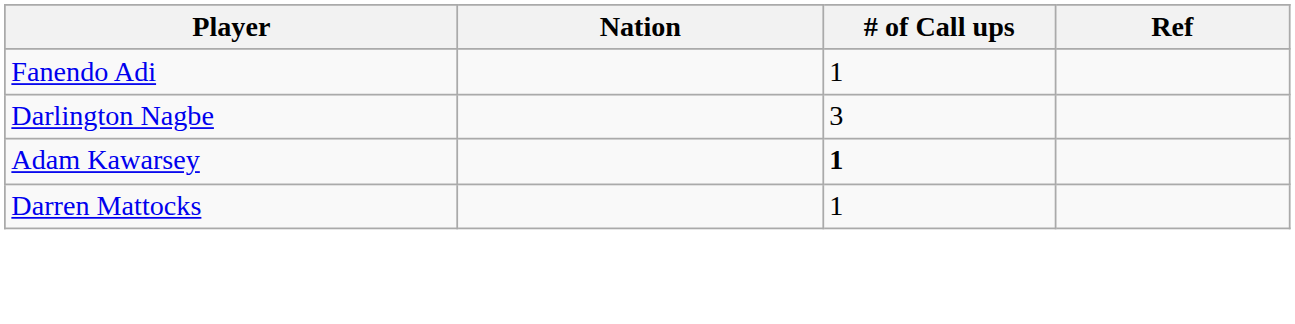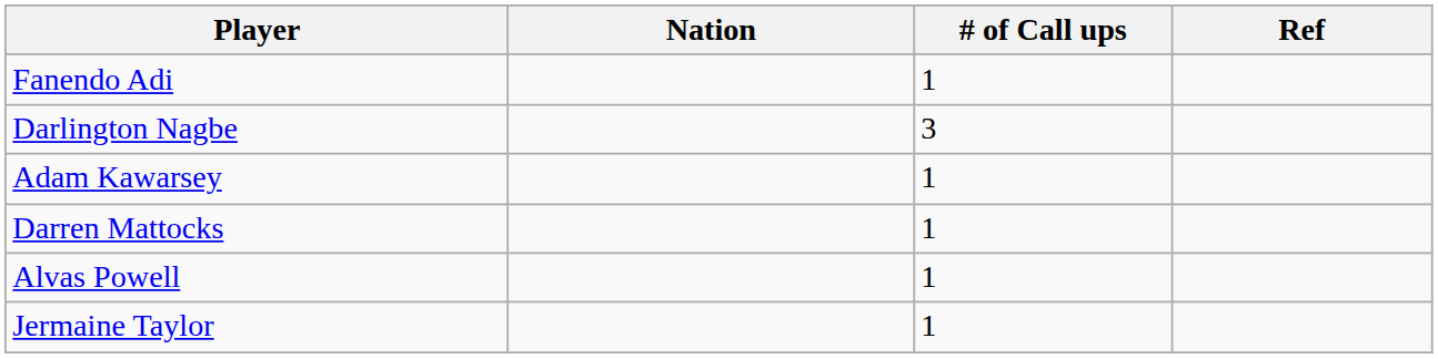 <table class="wikitable sortable" style="text-align: left;">
 <tr>
 <th style="width:250px;">Player</th>
 <th style="width:200px;">Nation</th>
 <th style="width:125px;"># of Call ups</th>
 <th style="width:125px;">Ref</th>
 </tr>
 <tr>
 <td><a href='#'>Fanendo Adi</a></td>
 <td></td>
 <td>1</td>
 <td></td>
 </tr>
 <tr>
 <td><a href='#'>Darlington Nagbe</a></td>
 <td></td>
 <td>3</td>
 <td></td>
 </tr>
 <tr>
 <td><a href='#'>Adam Kawarsey</a></td>
 <td></td>
-<td><strong>1</strong></td>
+<td>1</td>
 <td></td>
 </tr>
 <tr>
 <td><a href='#'>Darren Mattocks</a></td>
 <td></td>
 <td>1</td>
 <td></td>
 </tr>
+<tr>
+<td><a href='#'>Alvas Powell</a></td>
+<td></td>
+<td>1</td>
+<td></td>
+</tr>
+<tr>
+<td><a href='#'>Jermaine Taylor</a></td>
+<td></td>
+<td>1</td>
+<td></td>
+</tr>
 </table>
